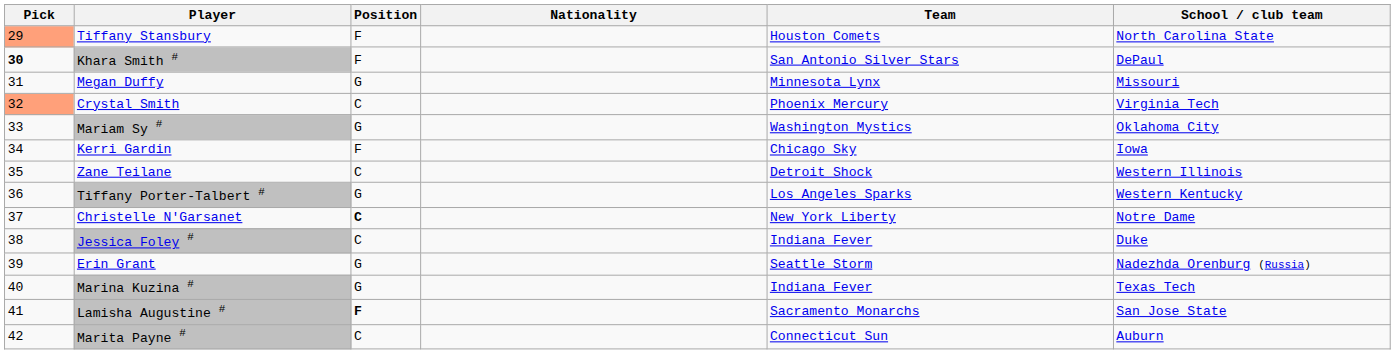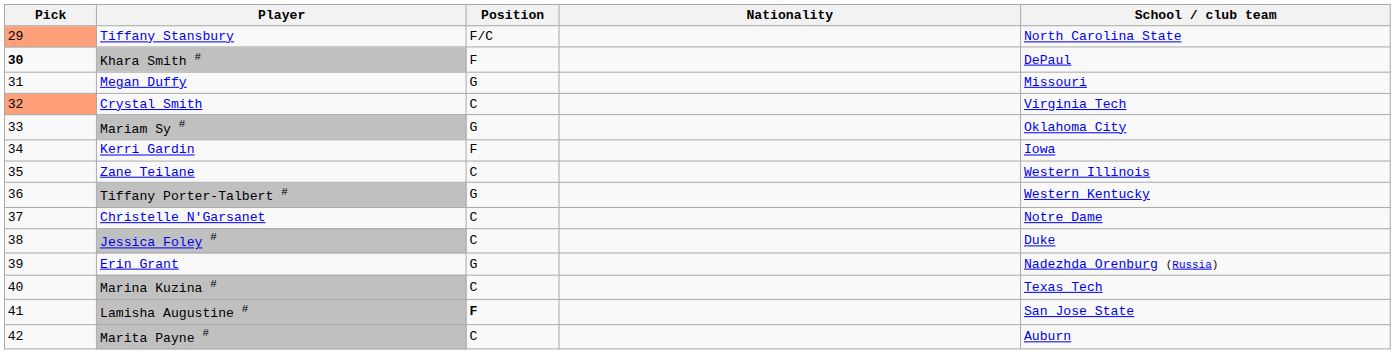 <table class="wikitable sortable">
 <tr>
 <th style="width:5%;">Pick</th>
 <th style="width:20%;">Player</th>
 <th style="width:5%;">Position</th>
 <th style="width:25%;">Nationality</th>
-<th style="width:25%;">Team</th>
 <th style="width:20%;">School / club team</th>
 </tr>
 <tr>
 <td style="background: lightsalmon;">29</td>
 <td><a href='#'>Tiffany Stansbury</a></td>
-<td>F</td>
+<td>F/C</td>
 <td></td>
-<td><a href='#'>Houston Comets</a></td>
 <td><a href='#'>North Carolina State</a></td>
 </tr>
 <tr>
 <td><strong>30</strong></td>
 <td bgcolor=#C0C0C0>Khara Smith <sup>#</sup></td>
 <td>F</td>
 <td></td>
-<td><a href='#'>San Antonio Silver Stars</a></td>
 <td><a href='#'>DePaul</a></td>
 </tr>
 <tr>
 <td>31</td>
 <td><a href='#'>Megan Duffy</a></td>
 <td>G</td>
 <td></td>
-<td><a href='#'>Minnesota Lynx</a></td>
 <td><a href='#'>Missouri</a></td>
 </tr>
 <tr>
 <td style="background: lightsalmon;">32</td>
 <td><a href='#'>Crystal Smith</a></td>
 <td>C</td>
 <td></td>
-<td><a href='#'>Phoenix Mercury</a></td>
 <td><a href='#'>Virginia Tech</a></td>
 </tr>
 <tr>
 <td>33</td>
 <td bgcolor=#C0C0C0>Mariam Sy <sup>#</sup></td>
 <td>G</td>
 <td></td>
-<td><a href='#'>Washington Mystics</a></td>
 <td><a href='#'>Oklahoma City</a></td>
 </tr>
 <tr>
 <td>34</td>
 <td><a href='#'>Kerri Gardin</a></td>
 <td>F</td>
 <td></td>
-<td><a href='#'>Chicago Sky</a></td>
 <td><a href='#'>Iowa</a></td>
 </tr>
 <tr>
 <td>35</td>
 <td><a href='#'>Zane Teilane</a></td>
 <td>C</td>
 <td></td>
-<td><a href='#'>Detroit Shock</a></td>
 <td><a href='#'>Western Illinois</a></td>
 </tr>
 <tr>
 <td>36</td>
 <td bgcolor=#C0C0C0>Tiffany Porter-Talbert <sup>#</sup></td>
 <td>G</td>
 <td></td>
-<td><a href='#'>Los Angeles Sparks</a></td>
 <td><a href='#'>Western Kentucky</a></td>
 </tr>
 <tr>
 <td>37</td>
 <td><a href='#'>Christelle N'Garsanet</a></td>
-<td><strong>C</strong></td>
+<td>C</td>
 <td></td>
-<td><a href='#'>New York Liberty</a></td>
 <td><a href='#'>Notre Dame</a></td>
 </tr>
 <tr>
 <td>38</td>
 <td bgcolor=#C0C0C0><a href='#'>Jessica Foley</a> <sup>#</sup></td>
 <td>C</td>
 <td></td>
-<td><a href='#'>Indiana Fever</a> </td>
 <td><a href='#'>Duke</a></td>
 </tr>
 <tr>
 <td>39</td>
 <td><a href='#'>Erin Grant</a></td>
 <td>G</td>
 <td></td>
-<td><a href='#'>Seattle Storm</a></td>
 <td><a href='#'>Nadezhda Orenburg</a> <small>(<a href='#'>Russia</a>)</small></td>
 </tr>
 <tr>
 <td>40</td>
 <td bgcolor=#C0C0C0>Marina Kuzina <sup>#</sup></td>
-<td>G</td>
+<td>C</td>
 <td></td>
-<td><a href='#'>Indiana Fever</a></td>
 <td><a href='#'>Texas Tech</a></td>
 </tr>
 <tr>
 <td>41</td>
 <td bgcolor=#C0C0C0>Lamisha Augustine <sup>#</sup></td>
 <td><strong>F</strong></td>
 <td></td>
-<td><a href='#'>Sacramento Monarchs</a></td>
 <td><a href='#'>San Jose State</a></td>
 </tr>
 <tr>
 <td>42</td>
 <td bgcolor=#C0C0C0>Marita Payne <sup>#</sup></td>
 <td>C</td>
 <td></td>
-<td><a href='#'>Connecticut Sun</a></td>
 <td><a href='#'>Auburn</a></td>
 </tr>
 </table>
